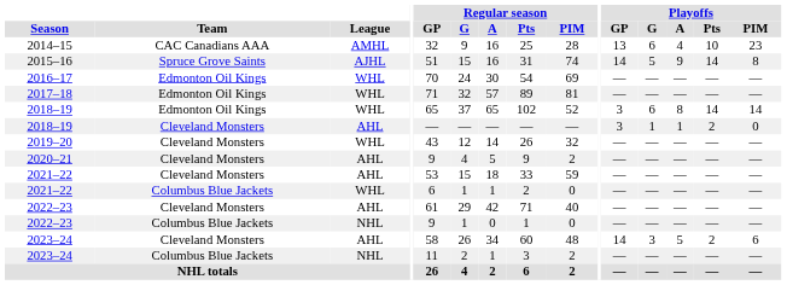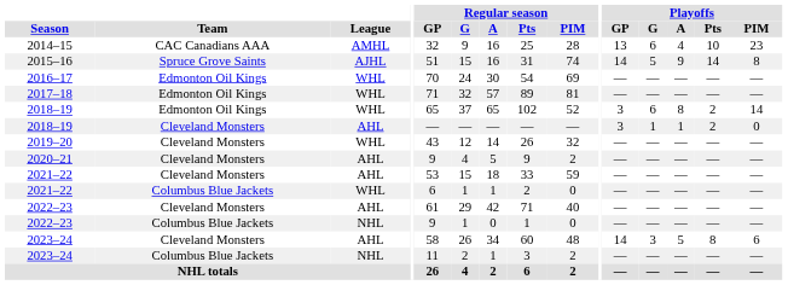 <table border="0" cellpadding="1" cellspacing="0" style="text-align:center; width:60em">
 <tr bgcolor="#e0e0e0">
 <th colspan="3" bgcolor="#ffffff"></th>
 <th rowspan="99" bgcolor="#ffffff"></th>
 <th colspan="5"><a href='#'>Regular season</a></th>
 <th rowspan="99" bgcolor="#ffffff"></th>
 <th colspan="5"><a href='#'>Playoffs</a></th>
 </tr>
 <tr bgcolor="#e0e0e0">
 <th><a href='#'>Season</a></th>
 <th>Team</th>
 <th>League</th>
 <th>GP</th>
 <th><a href='#'>G</a></th>
 <th><a href='#'>A</a></th>
 <th><a href='#'>Pts</a></th>
 <th><a href='#'>PIM</a></th>
 <th>GP</th>
 <th>G</th>
 <th>A</th>
 <th>Pts</th>
 <th>PIM</th>
 </tr>
 <tr>
 <td>2014–15</td>
 <td>CAC Canadians AAA</td>
 <td><a href='#'>AMHL</a></td>
 <td>32</td>
 <td>9</td>
 <td>16</td>
 <td>25</td>
 <td>28</td>
 <td>13</td>
 <td>6</td>
 <td>4</td>
 <td>10</td>
 <td>23</td>
 </tr>
 <tr bgcolor="#f0f0f0">
 <td>2015–16</td>
 <td><a href='#'>Spruce Grove Saints</a></td>
 <td><a href='#'>AJHL</a></td>
 <td>51</td>
 <td>15</td>
 <td>16</td>
 <td>31</td>
 <td>74</td>
 <td>14</td>
 <td>5</td>
 <td>9</td>
 <td>14</td>
 <td>8</td>
 </tr>
 <tr>
 <td><a href='#'>2016–17</a></td>
 <td><a href='#'>Edmonton Oil Kings</a></td>
 <td><a href='#'>WHL</a></td>
 <td>70</td>
 <td>24</td>
 <td>30</td>
 <td>54</td>
 <td>69</td>
 <td>—</td>
 <td>—</td>
 <td>—</td>
 <td>—</td>
 <td>—</td>
 </tr>
 <tr bgcolor="#f0f0f0">
 <td><a href='#'>2017–18</a></td>
 <td>Edmonton Oil Kings</td>
 <td>WHL</td>
 <td>71</td>
 <td>32</td>
 <td>57</td>
 <td>89</td>
 <td>81</td>
 <td>—</td>
 <td>—</td>
 <td>—</td>
 <td>—</td>
 <td>—</td>
 </tr>
 <tr>
 <td><a href='#'>2018–19</a></td>
 <td>Edmonton Oil Kings</td>
 <td>WHL</td>
 <td>65</td>
 <td>37</td>
 <td>65</td>
 <td>102</td>
 <td>52</td>
 <td>3</td>
 <td>6</td>
 <td>8</td>
-<td>14</td>
+<td>2</td>
 <td>14</td>
 </tr>
 <tr bgcolor="#f0f0f0">
 <td><a href='#'>2018–19</a></td>
 <td><a href='#'>Cleveland Monsters</a></td>
 <td><a href='#'>AHL</a></td>
 <td>—</td>
 <td>—</td>
 <td>—</td>
 <td>—</td>
 <td>—</td>
 <td>3</td>
 <td>1</td>
 <td>1</td>
 <td>2</td>
 <td>0</td>
 </tr>
 <tr>
 <td><a href='#'>2019–20</a></td>
 <td>Cleveland Monsters</td>
 <td>WHL</td>
 <td>43</td>
 <td>12</td>
 <td>14</td>
 <td>26</td>
 <td>32</td>
 <td>—</td>
 <td>—</td>
 <td>—</td>
 <td>—</td>
 <td>—</td>
 </tr>
 <tr bgcolor="#f0f0f0">
 <td><a href='#'>2020–21</a></td>
 <td>Cleveland Monsters</td>
 <td>AHL</td>
 <td>9</td>
 <td>4</td>
 <td>5</td>
 <td>9</td>
 <td>2</td>
 <td>—</td>
 <td>—</td>
 <td>—</td>
 <td>—</td>
 <td>—</td>
 </tr>
 <tr>
 <td><a href='#'>2021–22</a></td>
 <td>Cleveland Monsters</td>
 <td>AHL</td>
 <td>53</td>
 <td>15</td>
 <td>18</td>
 <td>33</td>
 <td>59</td>
 <td>—</td>
 <td>—</td>
 <td>—</td>
 <td>—</td>
 <td>—</td>
 </tr>
 <tr bgcolor="#f0f0f0">
 <td><a href='#'>2021–22</a></td>
 <td><a href='#'>Columbus Blue Jackets</a></td>
 <td>WHL</td>
 <td>6</td>
 <td>1</td>
 <td>1</td>
 <td>2</td>
 <td>0</td>
 <td>—</td>
 <td>—</td>
 <td>—</td>
 <td>—</td>
 <td>—</td>
 </tr>
 <tr>
 <td><a href='#'>2022–23</a></td>
 <td>Cleveland Monsters</td>
 <td>AHL</td>
 <td>61</td>
 <td>29</td>
 <td>42</td>
 <td>71</td>
 <td>40</td>
 <td>—</td>
 <td>—</td>
 <td>—</td>
 <td>—</td>
 <td>—</td>
 </tr>
 <tr bgcolor="#f0f0f0">
 <td><a href='#'>2022–23</a></td>
 <td>Columbus Blue Jackets</td>
 <td>NHL</td>
 <td>9</td>
 <td>1</td>
 <td>0</td>
 <td>1</td>
 <td>0</td>
 <td>—</td>
 <td>—</td>
 <td>—</td>
 <td>—</td>
 <td>—</td>
 </tr>
 <tr>
 <td><a href='#'>2023–24</a></td>
 <td>Cleveland Monsters</td>
 <td>AHL</td>
 <td>58</td>
 <td>26</td>
 <td>34</td>
 <td>60</td>
 <td>48</td>
 <td>14</td>
 <td>3</td>
 <td>5</td>
-<td>2</td>
+<td>8</td>
 <td>6</td>
 </tr>
 <tr bgcolor="#f0f0f0">
 <td><a href='#'>2023–24</a></td>
 <td>Columbus Blue Jackets</td>
 <td>NHL</td>
 <td>11</td>
 <td>2</td>
 <td>1</td>
 <td>3</td>
 <td>2</td>
 <td>—</td>
 <td>—</td>
 <td>—</td>
 <td>—</td>
 <td>—</td>
 </tr>
 <tr bgcolor="#e0e0e0">
 <th colspan="3">NHL totals</th>
 <th>26</th>
 <th>4</th>
 <th>2</th>
 <th>6</th>
 <th>2</th>
 <th>—</th>
 <th>—</th>
 <th>—</th>
 <th>—</th>
 <th>—</th>
 </tr>
 </table>
